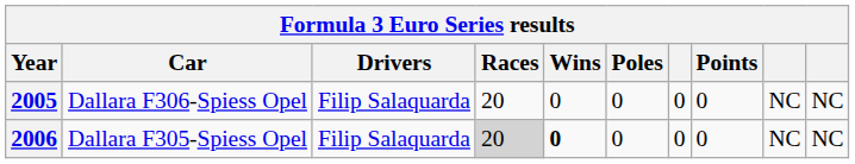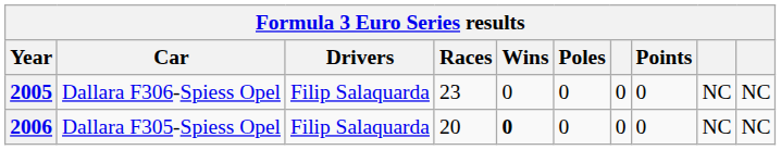 <table class="wikitable" style="font-size:95%">
 <tr>
 <th colspan=10><a href='#'>Formula 3 Euro Series</a> results</th>
 </tr>
 <tr>
 <th>Year</th>
 <th>Car</th>
 <th>Drivers</th>
 <th>Races</th>
 <th>Wins</th>
 <th>Poles</th>
 <th></th>
 <th>Points</th>
 <th></th>
 <th></th>
 </tr>
 <tr>
 <th><a href='#'>2005</a></th>
 <td><a href='#'>Dallara F306</a>-<a href='#'>Spiess Opel</a></td>
 <td> <a href='#'>Filip Salaquarda</a></td>
-<td>20</td>
+<td>23</td>
 <td>0</td>
 <td>0</td>
 <td>0</td>
 <td>0</td>
 <td>NC</td>
 <td>NC</td>
 </tr>
 <tr>
 <th><a href='#'>2006</a></th>
 <td><a href='#'>Dallara F305</a>-<a href='#'>Spiess Opel</a></td>
 <td> <a href='#'>Filip Salaquarda</a></td>
-<td style="background: lightgrey;">20</td>
+<td>20</td>
 <td><strong>0</strong></td>
 <td>0</td>
 <td>0</td>
 <td>0</td>
 <td>NC</td>
 <td>NC</td>
 </tr>
 </table>
